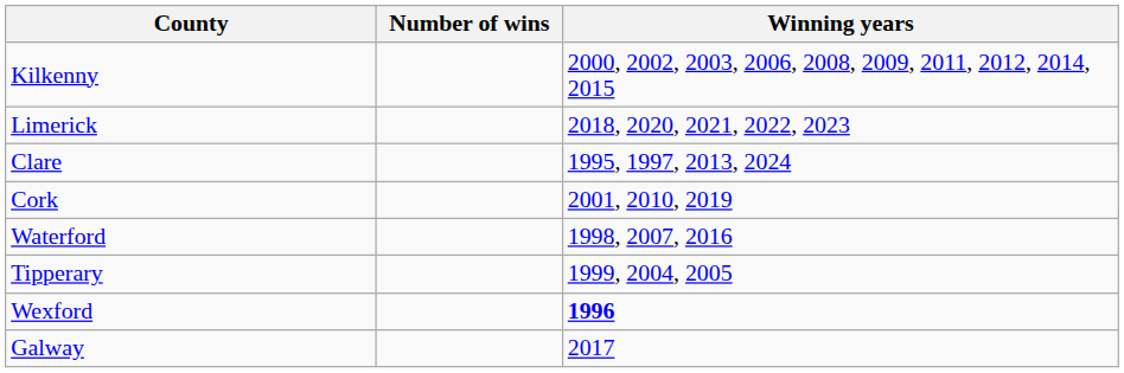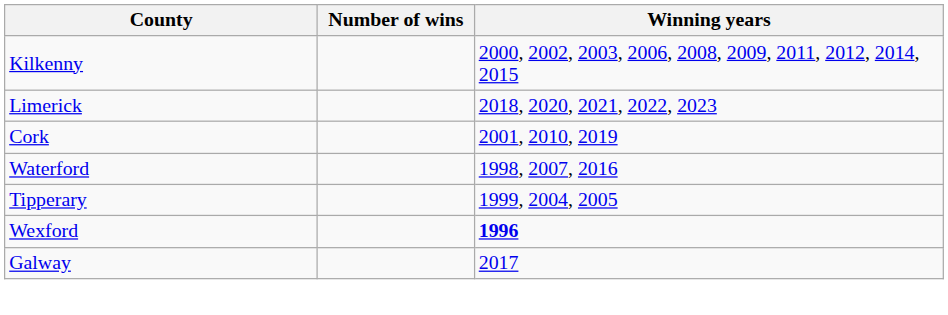 <table class="wikitable sortable" style="width:60%">
 <tr>
 <th Width=20%>County</th>
 <th Width=10%>Number of wins</th>
 <th Width=30% class="unsortable">Winning years</th>
 </tr>
 <tr>
 <td> <a href='#'>Kilkenny</a></td>
 <td></td>
 <td><a href='#'>2000</a>, <a href='#'>2002</a>, <a href='#'>2003</a>, <a href='#'>2006</a>, <a href='#'>2008</a>, <a href='#'>2009</a>, <a href='#'>2011</a>, <a href='#'>2012</a>, <a href='#'>2014</a>, <a href='#'>2015</a></td>
 </tr>
 <tr>
 <td> <a href='#'>Limerick</a></td>
 <td></td>
 <td><a href='#'>2018</a>, <a href='#'>2020</a>, <a href='#'>2021</a>, <a href='#'>2022</a>, <a href='#'>2023</a></td>
-</tr>
-<tr>
-<td> <a href='#'>Clare</a></td>
-<td></td>
-<td><a href='#'>1995</a>, <a href='#'>1997</a>, <a href='#'>2013</a>, <a href='#'>2024</a></td>
 </tr>
 <tr>
 <td> <a href='#'>Cork</a></td>
 <td></td>
 <td><a href='#'>2001</a>, <a href='#'>2010</a>, <a href='#'>2019</a></td>
 </tr>
 <tr>
 <td> <a href='#'>Waterford</a></td>
 <td></td>
 <td><a href='#'>1998</a>, <a href='#'>2007</a>, <a href='#'>2016</a></td>
 </tr>
 <tr>
 <td> <a href='#'>Tipperary</a></td>
 <td></td>
 <td><a href='#'>1999</a>, <a href='#'>2004</a>, <a href='#'>2005</a></td>
 </tr>
 <tr>
 <td> <a href='#'>Wexford</a></td>
 <td></td>
 <td><strong><a href='#'>1996</a></strong></td>
 </tr>
 <tr>
 <td> <a href='#'>Galway</a></td>
 <td></td>
 <td><a href='#'>2017</a></td>
 </tr>
 </table>
